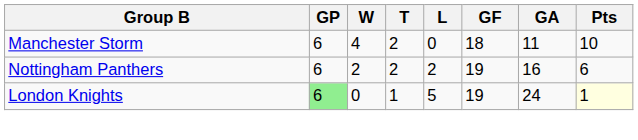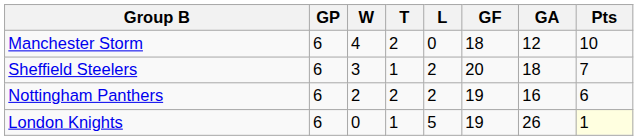 <table class="wikitable">
 <tr>
 <th width="40%">Group B</th>
 <th width="5%">GP</th>
 <th width="5%">W</th>
 <th width="5%">T</th>
 <th width="5%">L</th>
 <th width="7.5%">GF</th>
 <th width="7.5%">GA</th>
 <th width="7.5%">Pts</th>
 </tr>
 <tr>
 <td><a href='#'>Manchester Storm</a></td>
 <td>6</td>
 <td>4</td>
 <td>2</td>
 <td>0</td>
 <td>18</td>
-<td>11</td>
+<td>12</td>
 <td>10</td>
+</tr>
+<tr>
+<td><a href='#'>Sheffield Steelers</a></td>
+<td>6</td>
+<td>3</td>
+<td>1</td>
+<td>2</td>
+<td>20</td>
+<td>18</td>
+<td>7</td>
 </tr>
 <tr>
 <td><a href='#'>Nottingham Panthers</a></td>
 <td>6</td>
 <td>2</td>
 <td>2</td>
 <td>2</td>
 <td>19</td>
 <td>16</td>
 <td>6</td>
 </tr>
 <tr>
 <td><a href='#'>London Knights</a></td>
-<td style="background: lightgreen;">6</td>
+<td>6</td>
 <td>0</td>
 <td>1</td>
 <td>5</td>
 <td>19</td>
-<td>24</td>
+<td>26</td>
 <td style="background: lightyellow;">1</td>
 </tr>
 </table>
